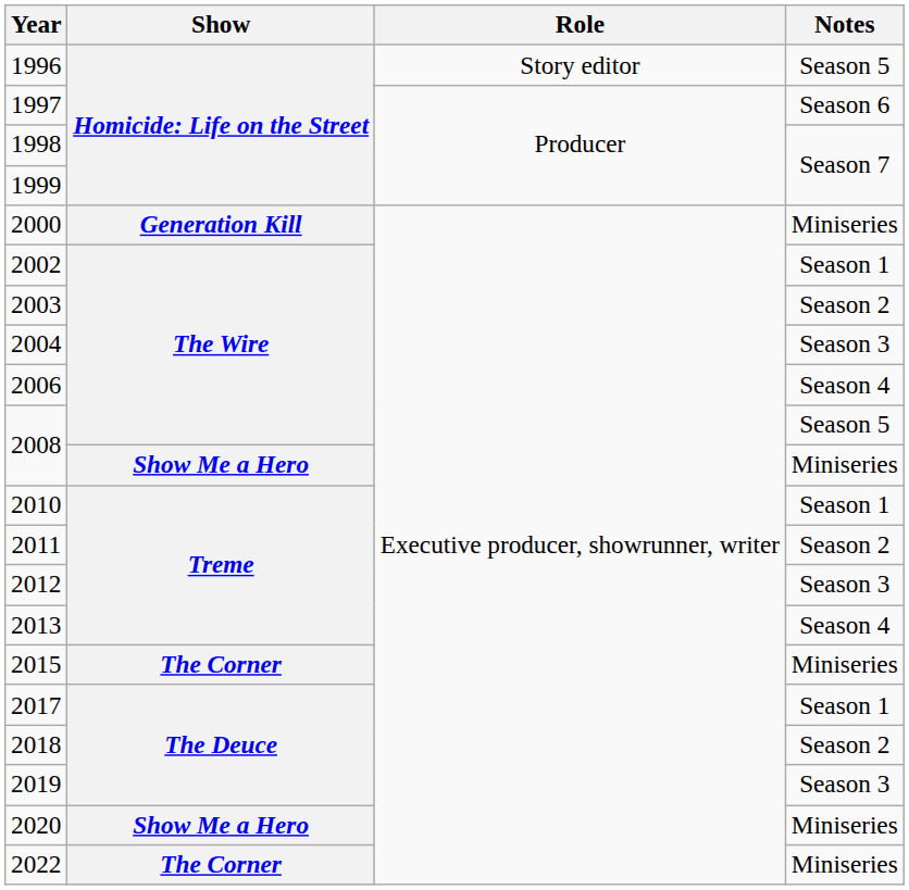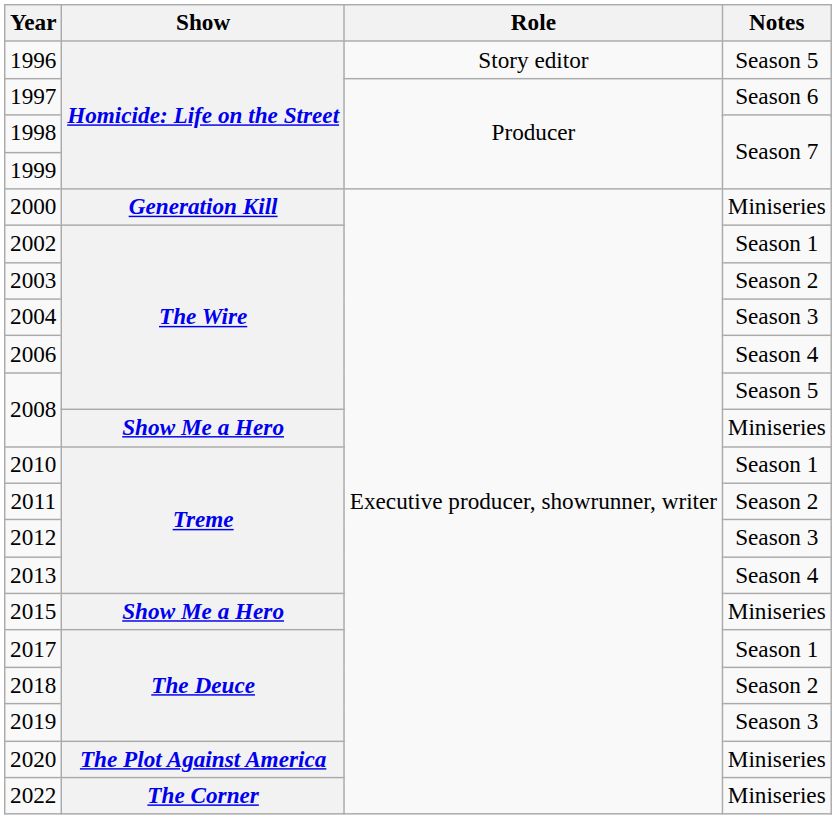 <table class="wikitable plainrowheaders" style="text-align:center;">
 <tr>
 <th scope="col">Year</th>
 <th scope="col">Show</th>
 <th scope="col">Role</th>
 <th scope="col">Notes</th>
 </tr>
 <tr>
 <td>1996</td>
 <th scope="row" rowspan=6><em><a href='#'>Homicide: Life on the Street</a></em></th>
 <td rowspan=2>Story editor</td>
 <td rowspan=2>Season 5</td>
 </tr>
 <tr>
 <td rowspan=2>1997</td>
 </tr>
 <tr>
 <td rowspan=4>Producer</td>
 <td rowspan=2>Season 6</td>
 </tr>
 <tr>
 <td rowspan=2>1998</td>
 </tr>
 <tr>
 <td rowspan=2>Season 7</td>
 </tr>
 <tr>
 <td>1999</td>
 </tr>
 <tr>
 <td>2000</td>
 <th scope="row"><em><a href='#'>Generation Kill</a></em></th>
 <td rowspan="17">Executive producer, showrunner, writer</td>
 <td>Miniseries</td>
 </tr>
 <tr>
 <td>2002</td>
 <th scope="row" rowspan=5><em><a href='#'>The Wire</a></em></th>
 <td>Season 1</td>
 </tr>
 <tr>
 <td>2003</td>
 <td>Season 2</td>
 </tr>
 <tr>
 <td>2004</td>
 <td>Season 3</td>
 </tr>
 <tr>
 <td>2006</td>
 <td>Season 4</td>
 </tr>
 <tr>
 <td rowspan=2>2008</td>
 <td>Season 5</td>
 </tr>
 <tr>
 <th scope="row"><em><a href='#'>Show Me a Hero</a></em></th>
 <td>Miniseries</td>
 </tr>
 <tr>
 <td>2010</td>
 <th scope="row" rowspan=4><em><a href='#'>Treme</a></em></th>
 <td>Season 1</td>
 </tr>
 <tr>
 <td>2011</td>
 <td>Season 2</td>
 </tr>
 <tr>
 <td>2012</td>
 <td>Season 3</td>
 </tr>
 <tr>
 <td>2013</td>
 <td>Season 4</td>
 </tr>
 <tr>
 <td>2015</td>
-<th scope="row"><em><a href='#'>The Corner</a></em></th>
+<th scope="row"><em><a href='#'>Show Me a Hero</a></em></th>
 <td>Miniseries</td>
 </tr>
 <tr>
 <td>2017</td>
 <th scope="row" rowspan=3><em><a href='#'>The Deuce</a></em></th>
 <td>Season 1</td>
 </tr>
 <tr>
 <td>2018</td>
 <td>Season 2</td>
 </tr>
 <tr>
 <td>2019</td>
 <td>Season 3</td>
 </tr>
 <tr>
 <td>2020</td>
-<th scope="row"><em><a href='#'>Show Me a Hero</a></em></th>
+<th scope="row"><em><a href='#'>The Plot Against America</a></em></th>
 <td>Miniseries</td>
 </tr>
 <tr>
 <td>2022</td>
 <th scope="row"><em><a href='#'>The Corner</a></em></th>
 <td>Miniseries</td>
 </tr>
 </table>
